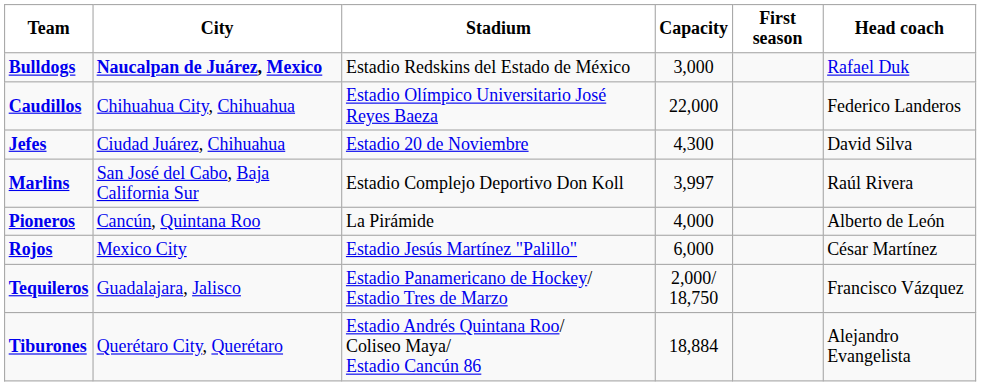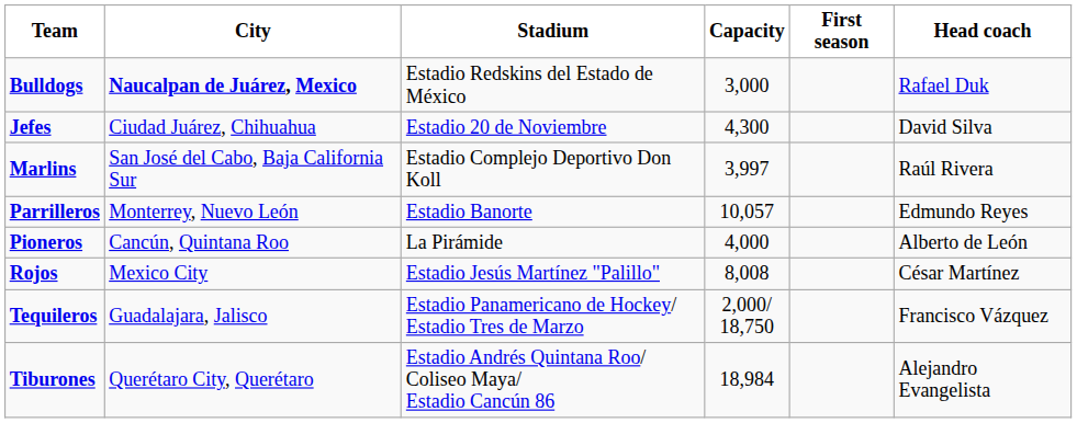 <table class="wikitable sortable">
 <tr>
 <th style=background:white scope="col">Team</th>
 <th style=background:white scope="col">City</th>
 <th style=background:white scope="col">Stadium</th>
 <th style=background:white scope="col">Capacity</th>
 <th style=background:white scope="col">First season</th>
 <th style=background:white scope="col">Head coach</th>
 </tr>
 <tr>
 <td><strong><a href='#'>Bulldogs</a></strong></td>
 <td><strong><a href='#'>Naucalpan de Juárez</a>, <a href='#'>Mexico</a></strong></td>
 <td>Estadio Redskins del Estado de México</td>
 <td align=center>3,000</td>
 <td align=center></td>
 <td><a href='#'>Rafael Duk</a></td>
 </tr>
 <tr>
-<td><strong><a href='#'>Caudillos</a></strong></td>
-<td><a href='#'>Chihuahua City</a>, <a href='#'>Chihuahua</a></td>
-<td><a href='#'>Estadio Olímpico Universitario José Reyes Baeza</a></td>
-<td align=center>22,000</td>
-<td align=center></td>
-<td>Federico Landeros</td>
-</tr>
-<tr>
 <td><strong><a href='#'>Jefes</a></strong></td>
 <td><a href='#'>Ciudad Juárez</a>, <a href='#'>Chihuahua</a></td>
 <td><a href='#'>Estadio 20 de Noviembre</a></td>
 <td align=center>4,300</td>
 <td align=center></td>
 <td>David Silva</td>
 </tr>
 <tr>
 <td><strong><a href='#'>Marlins</a></strong></td>
 <td><a href='#'>San José del Cabo</a>, <a href='#'>Baja California Sur</a></td>
 <td>Estadio Complejo Deportivo Don Koll</td>
 <td align="center">3,997</td>
 <td align="center"></td>
 <td>Raúl Rivera</td>
 </tr>
 <tr>
+<td><strong><a href='#'>Parrilleros</a></strong></td>
+<td><a href='#'>Monterrey</a>, <a href='#'>Nuevo León</a></td>
+<td><a href='#'>Estadio Banorte</a></td>
+<td align=center>10,057</td>
+<td align=center></td>
+<td>Edmundo Reyes</td>
+</tr>
+<tr>
 <td><strong><a href='#'>Pioneros</a></strong></td>
 <td><a href='#'>Cancún</a>, <a href='#'>Quintana Roo</a></td>
 <td>La Pirámide</td>
 <td align=center>4,000</td>
 <td align="center"></td>
 <td>Alberto de León</td>
 </tr>
 <tr>
 <td><strong><a href='#'>Rojos</a></strong></td>
 <td><a href='#'>Mexico City</a></td>
 <td><a href='#'>Estadio Jesús Martínez "Palillo"</a></td>
-<td align=center>6,000</td>
+<td align=center>8,008</td>
 <td align=center></td>
 <td>César Martínez</td>
 </tr>
 <tr>
 <td><strong><a href='#'>Tequileros</a></strong></td>
 <td><a href='#'>Guadalajara</a>, <a href='#'>Jalisco</a></td>
 <td><a href='#'>Estadio Panamericano de Hockey</a>/<br><a href='#'>Estadio Tres de Marzo</a></td>
 <td align=center>2,000/<br>18,750</td>
 <td align=center></td>
 <td>Francisco Vázquez</td>
 </tr>
 <tr>
 <td><strong><a href='#'>Tiburones</a></strong></td>
 <td><a href='#'>Querétaro City</a>, <a href='#'>Querétaro</a></td>
 <td><a href='#'>Estadio Andrés Quintana Roo</a>/<br>Coliseo Maya/<br><a href='#'>Estadio Cancún 86</a></td>
-<td align=center>18,884</td>
+<td align=center>18,984</td>
 <td align=center></td>
 <td>Alejandro Evangelista</td>
 </tr>
 </table>
